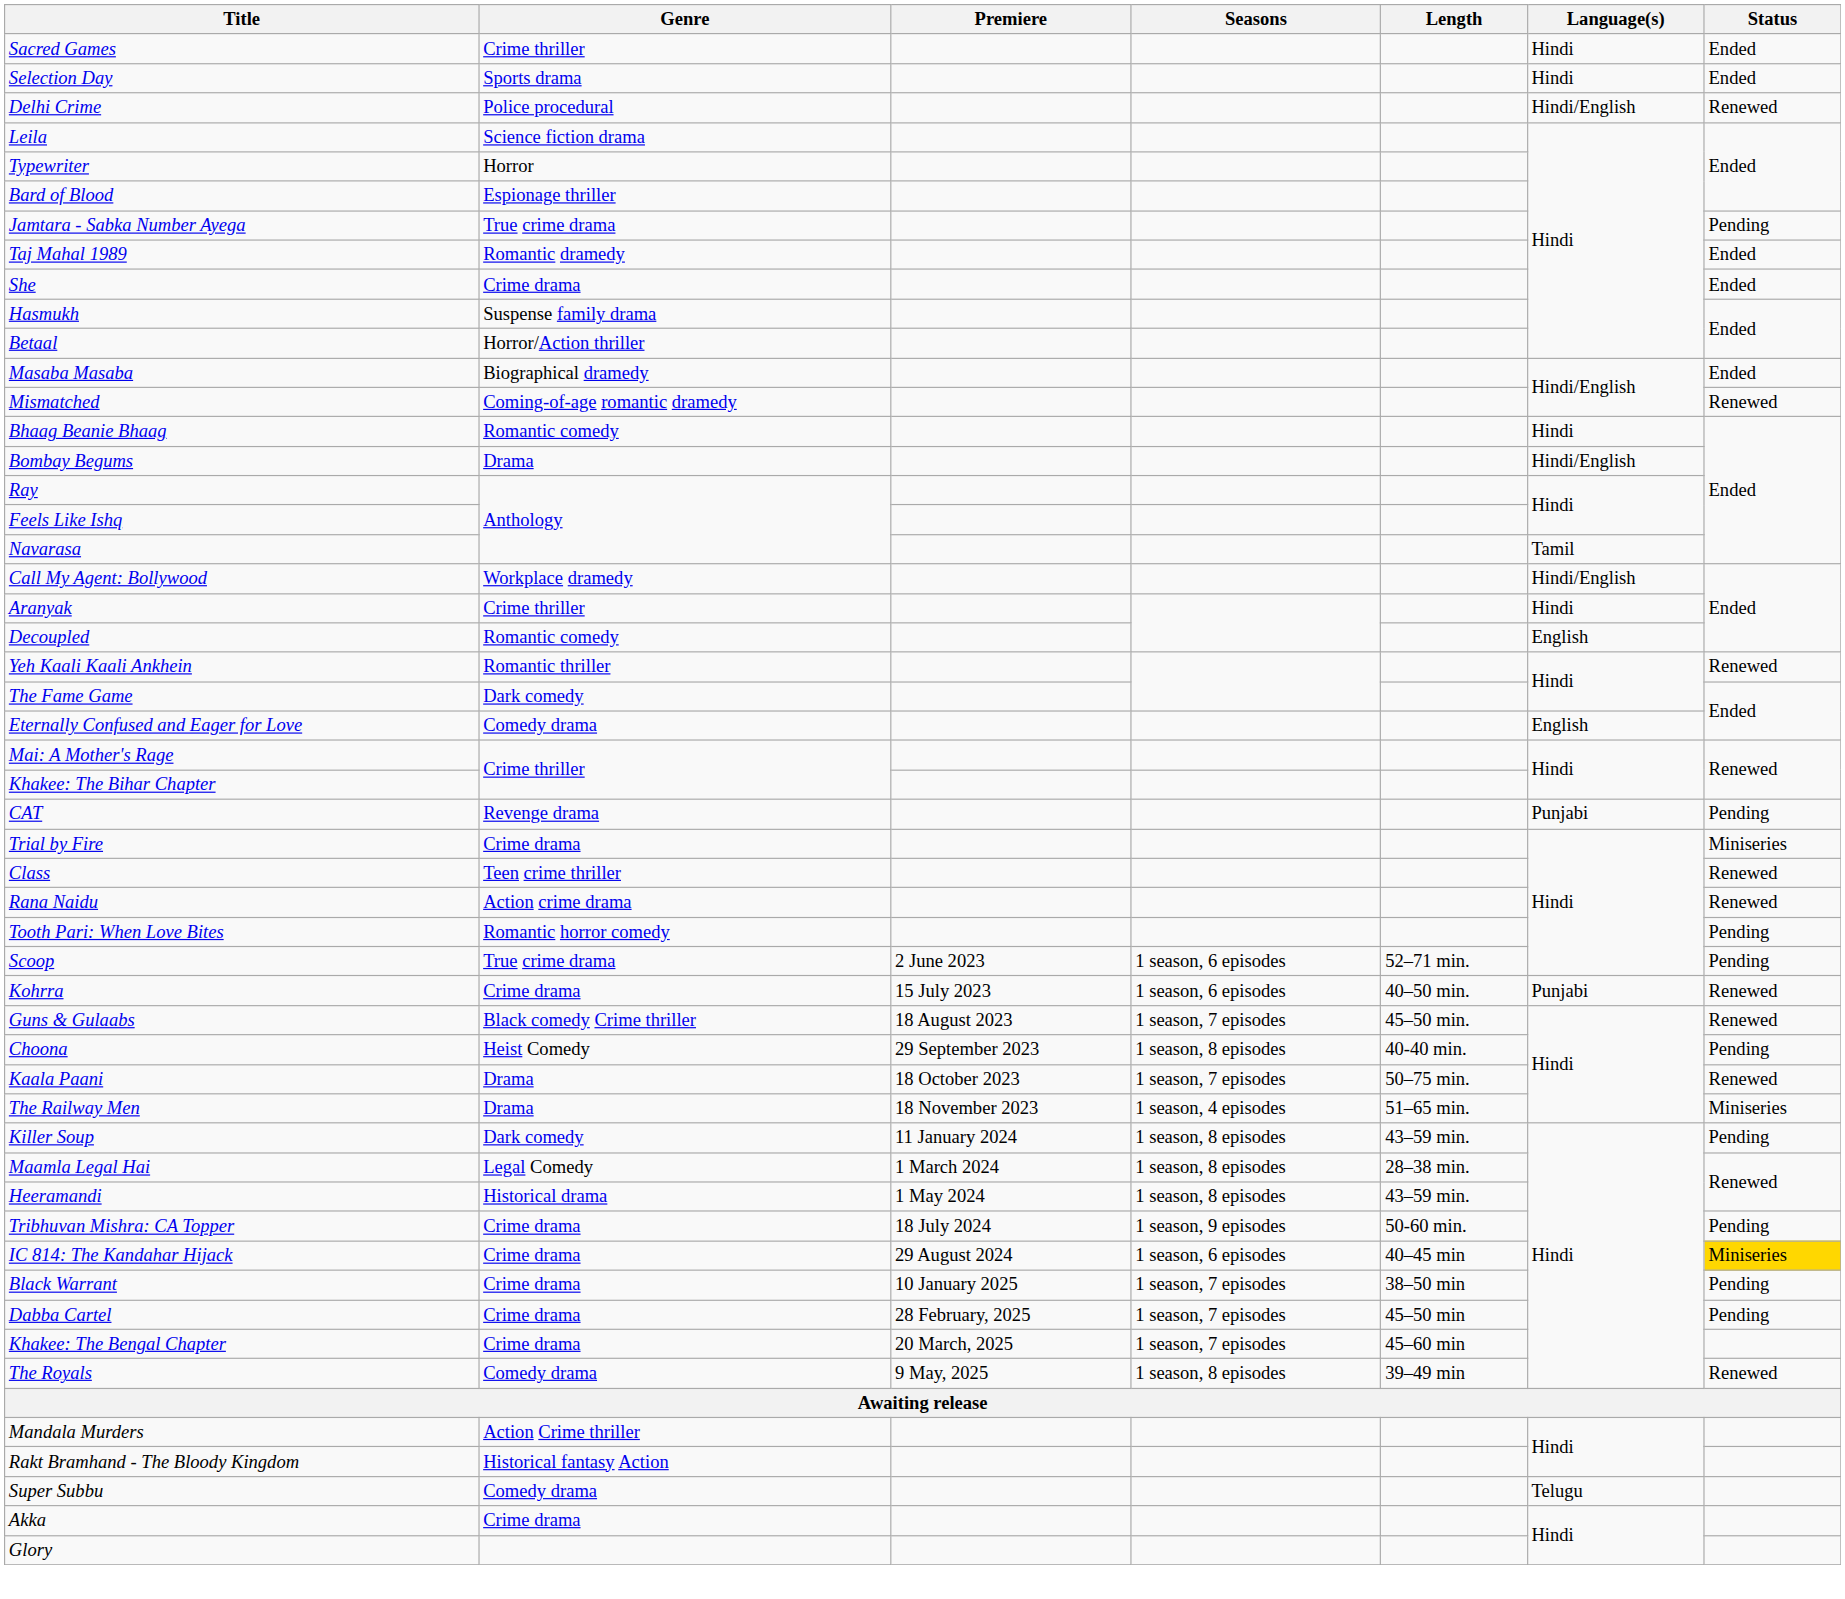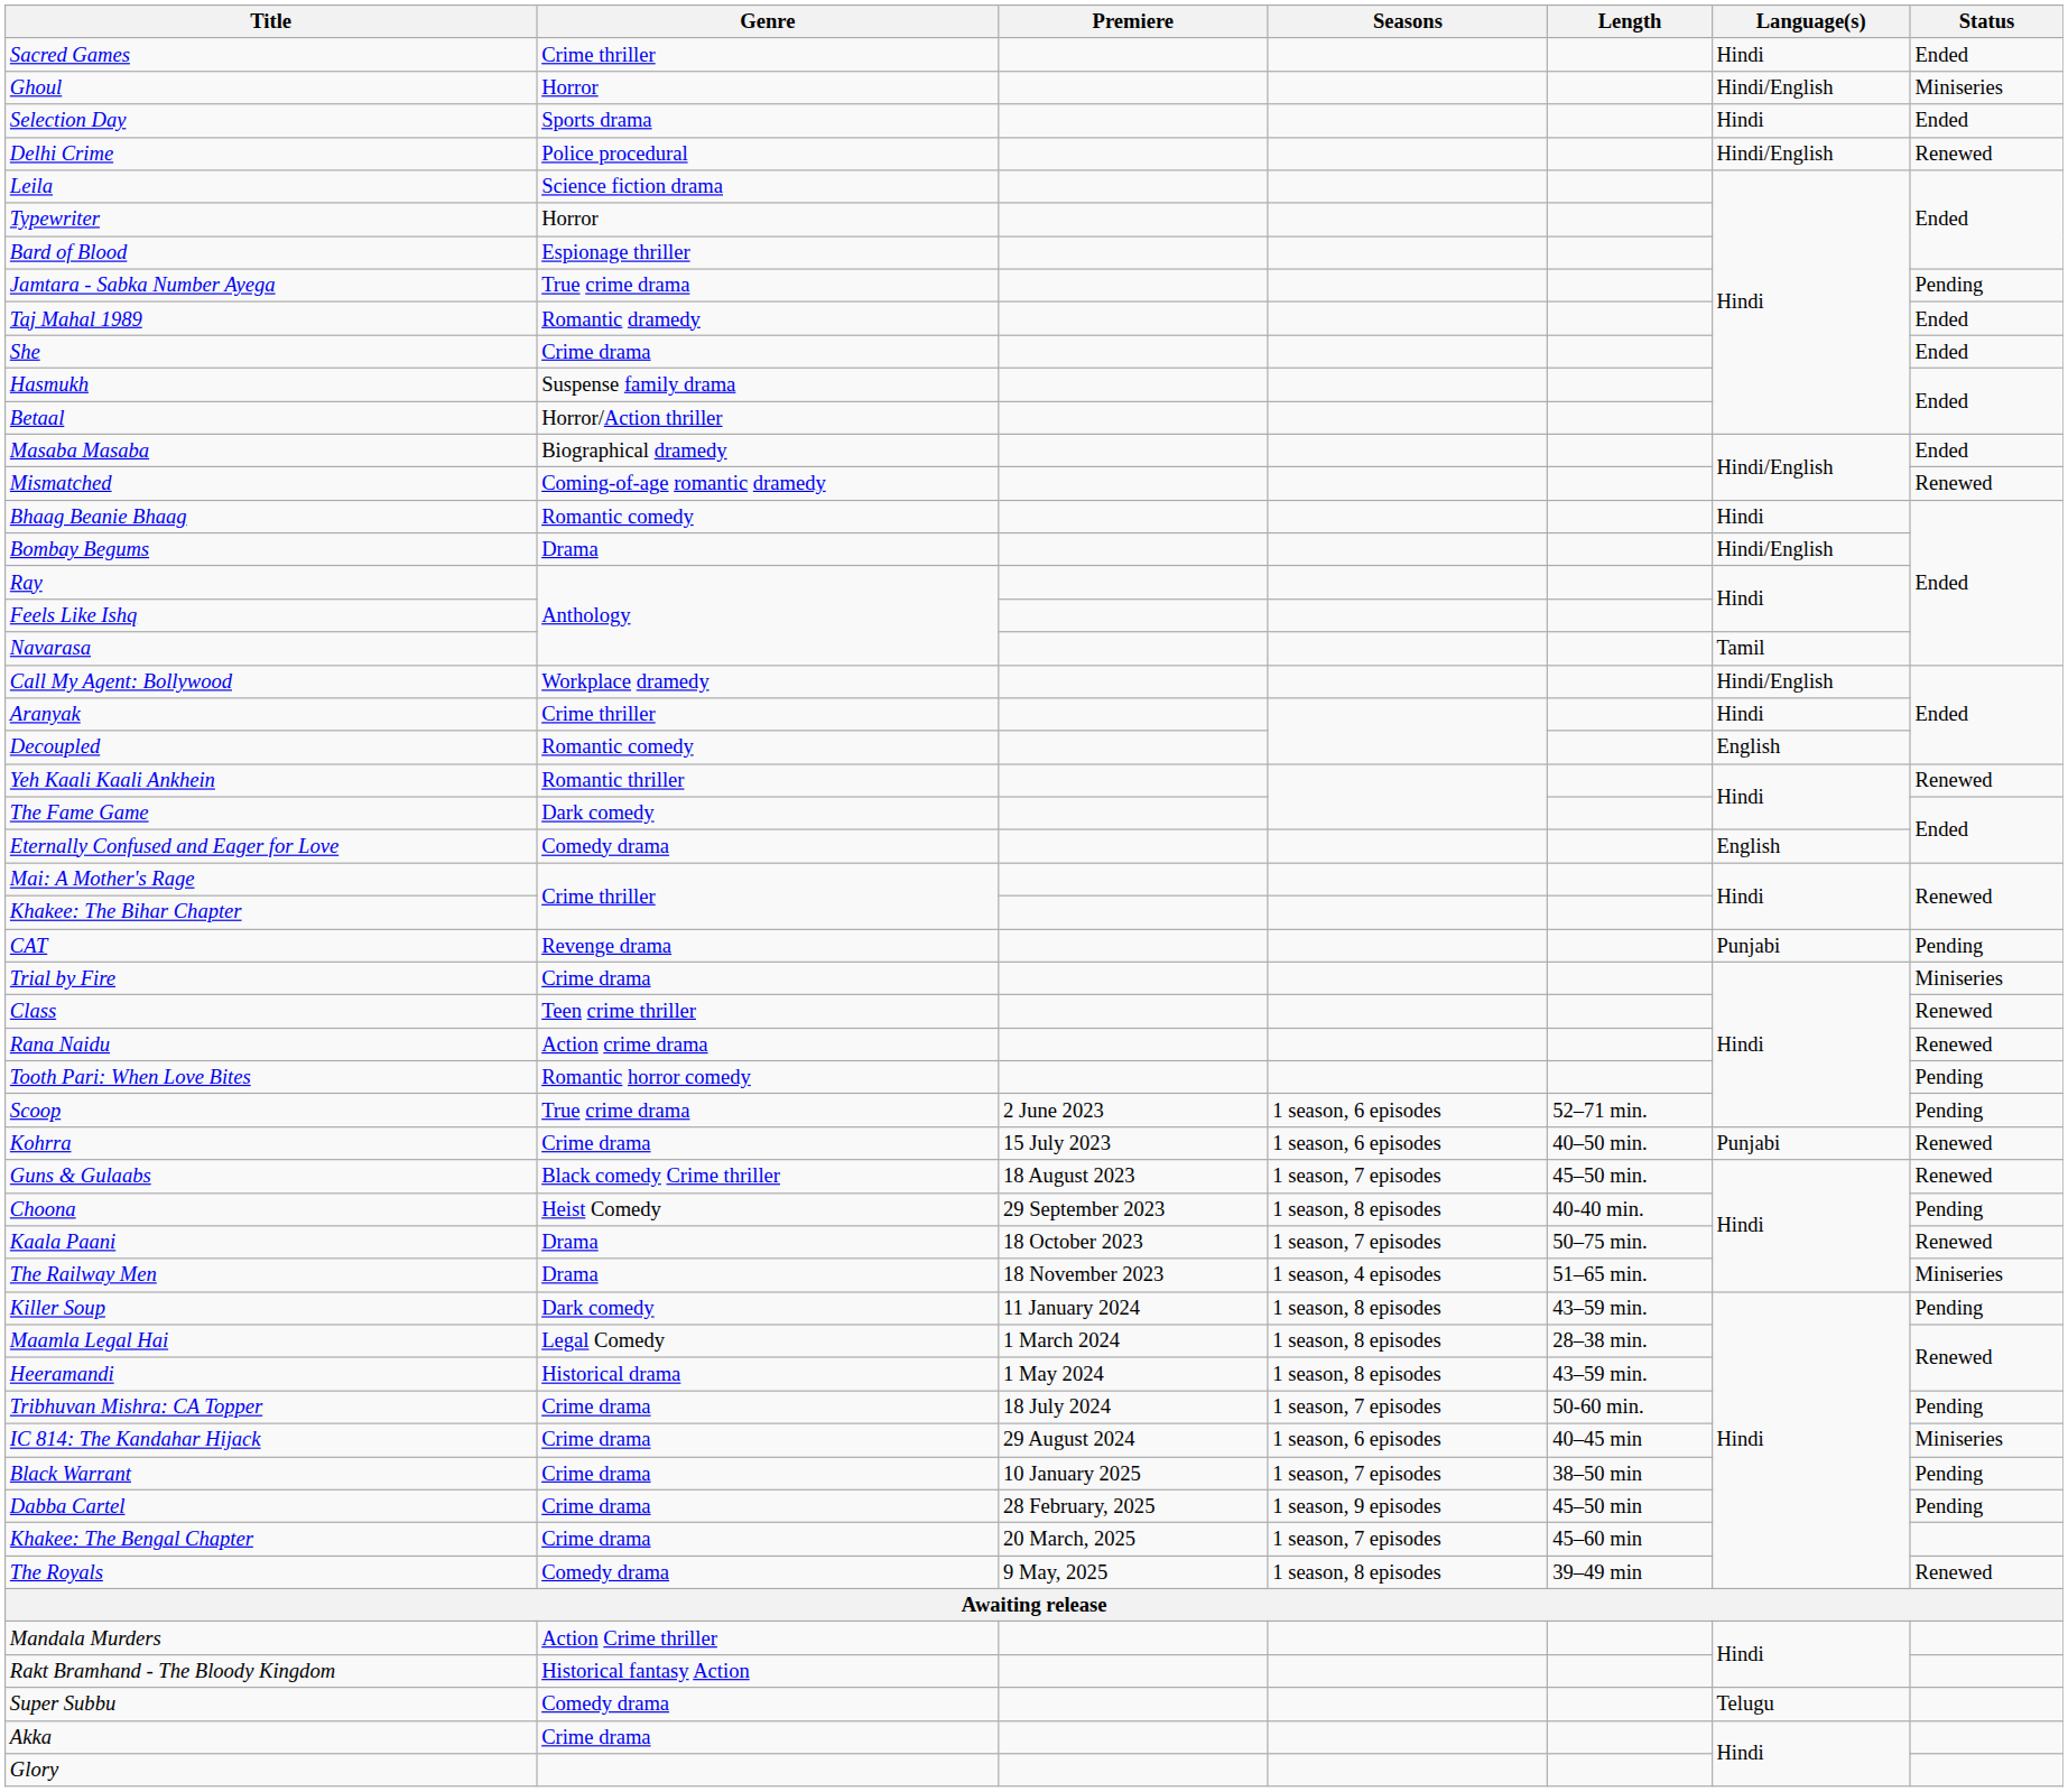 <table class="wikitable sortable" style="width:100%">
 <tr>
 <th>Title</th>
 <th>Genre</th>
 <th>Premiere</th>
 <th>Seasons</th>
 <th>Length</th>
 <th>Language(s)</th>
 <th>Status</th>
 </tr>
 <tr>
 <td><em><a href='#'>Sacred Games</a></em></td>
 <td><a href='#'>Crime thriller</a></td>
 <td></td>
 <td></td>
 <td></td>
 <td>Hindi</td>
 <td>Ended</td>
+</tr>
+<tr>
+<td><em><a href='#'>Ghoul</a></em></td>
+<td><a href='#'>Horror</a></td>
+<td></td>
+<td></td>
+<td></td>
+<td>Hindi/English</td>
+<td>Miniseries</td>
 </tr>
 <tr>
 <td><em><a href='#'>Selection Day</a></em></td>
 <td><a href='#'>Sports drama</a></td>
 <td></td>
 <td></td>
 <td></td>
 <td>Hindi</td>
 <td>Ended</td>
 </tr>
 <tr>
 <td><em><a href='#'>Delhi Crime</a></em></td>
 <td><a href='#'>Police procedural</a></td>
 <td></td>
 <td></td>
 <td></td>
 <td>Hindi/English</td>
 <td>Renewed</td>
 </tr>
 <tr>
 <td><em><a href='#'>Leila</a></em></td>
 <td><a href='#'>Science fiction drama</a></td>
 <td></td>
 <td></td>
 <td></td>
 <td rowspan="8">Hindi</td>
 <td rowspan="3">Ended</td>
 </tr>
 <tr>
 <td><em><a href='#'>Typewriter</a></em></td>
 <td>Horror</td>
 <td></td>
 <td></td>
 <td></td>
 </tr>
 <tr>
 <td><em><a href='#'>Bard of Blood</a></em></td>
 <td><a href='#'>Espionage thriller</a></td>
 <td></td>
 <td></td>
 <td></td>
 </tr>
 <tr>
 <td><em><a href='#'>Jamtara - Sabka Number Ayega</a></em></td>
 <td><a href='#'>True</a> <a href='#'>crime drama</a></td>
 <td></td>
 <td></td>
 <td></td>
 <td>Pending</td>
 </tr>
 <tr>
 <td><em><a href='#'>Taj Mahal 1989</a></em></td>
 <td><a href='#'>Romantic</a> <a href='#'>dramedy</a></td>
 <td></td>
 <td></td>
 <td></td>
 <td>Ended</td>
 </tr>
 <tr>
 <td><em><a href='#'>She</a></em></td>
 <td><a href='#'>Crime drama</a></td>
 <td></td>
 <td></td>
 <td></td>
 <td>Ended</td>
 </tr>
 <tr>
 <td><em><a href='#'>Hasmukh</a></em></td>
 <td>Suspense <a href='#'>family drama</a></td>
 <td></td>
 <td></td>
 <td></td>
 <td rowspan="2">Ended</td>
 </tr>
 <tr>
 <td><em><a href='#'>Betaal</a></em></td>
 <td>Horror/<a href='#'>Action thriller</a></td>
 <td></td>
 <td></td>
 <td></td>
 </tr>
 <tr>
 <td><em><a href='#'>Masaba Masaba</a></em></td>
 <td>Biographical <a href='#'>dramedy</a></td>
 <td></td>
 <td></td>
 <td></td>
 <td rowspan="2">Hindi/English</td>
 <td>Ended</td>
 </tr>
 <tr>
 <td><em><a href='#'>Mismatched</a></em></td>
 <td><a href='#'>Coming-of-age</a> <a href='#'>romantic</a> <a href='#'>dramedy</a></td>
 <td></td>
 <td></td>
 <td></td>
 <td>Renewed</td>
 </tr>
 <tr>
 <td><em><a href='#'>Bhaag Beanie Bhaag</a></em></td>
 <td><a href='#'>Romantic comedy</a></td>
 <td></td>
 <td></td>
 <td></td>
 <td>Hindi</td>
 <td rowspan="5">Ended</td>
 </tr>
 <tr>
 <td><em><a href='#'>Bombay Begums</a></em></td>
 <td><a href='#'>Drama</a></td>
 <td></td>
 <td></td>
 <td></td>
 <td>Hindi/English</td>
 </tr>
 <tr>
 <td><em><a href='#'>Ray</a></em></td>
 <td rowspan="3"><a href='#'>Anthology</a></td>
 <td></td>
 <td></td>
 <td></td>
 <td rowspan="2">Hindi</td>
 </tr>
 <tr>
 <td><em><a href='#'>Feels Like Ishq</a></em></td>
 <td></td>
 <td></td>
 <td></td>
 </tr>
 <tr>
 <td><em><a href='#'>Navarasa</a></em></td>
 <td></td>
 <td></td>
 <td></td>
 <td>Tamil</td>
 </tr>
 <tr>
 <td><em><a href='#'>Call My Agent: Bollywood</a></em></td>
 <td><a href='#'>Workplace</a> <a href='#'>dramedy</a></td>
 <td></td>
 <td></td>
 <td></td>
 <td>Hindi/English</td>
 <td rowspan="3">Ended</td>
 </tr>
 <tr>
 <td><em><a href='#'>Aranyak</a></em></td>
 <td><a href='#'>Crime thriller</a></td>
 <td></td>
 <td rowspan="2"></td>
 <td></td>
 <td>Hindi</td>
 </tr>
 <tr>
 <td><em><a href='#'>Decoupled</a></em></td>
 <td><a href='#'>Romantic comedy</a></td>
 <td></td>
 <td></td>
 <td>English</td>
 </tr>
 <tr>
 <td><em><a href='#'>Yeh Kaali Kaali Ankhein</a></em></td>
 <td><a href='#'>Romantic thriller</a></td>
 <td></td>
 <td rowspan="2"></td>
 <td></td>
 <td rowspan="2">Hindi</td>
 <td>Renewed</td>
 </tr>
 <tr>
 <td><em><a href='#'>The Fame Game</a></em></td>
 <td><a href='#'>Dark comedy</a></td>
 <td></td>
 <td></td>
 <td rowspan="2">Ended</td>
 </tr>
 <tr>
 <td><em><a href='#'>Eternally Confused and Eager for Love</a></em></td>
 <td><a href='#'>Comedy drama</a></td>
 <td></td>
 <td></td>
 <td></td>
 <td>English</td>
 </tr>
 <tr>
 <td><em><a href='#'>Mai: A Mother's Rage</a></em></td>
 <td rowspan="2"><a href='#'>Crime thriller</a></td>
 <td></td>
 <td></td>
 <td></td>
 <td rowspan="2">Hindi</td>
 <td rowspan="2">Renewed</td>
 </tr>
 <tr>
 <td><em><a href='#'>Khakee: The Bihar Chapter</a></em></td>
 <td></td>
 <td></td>
 <td></td>
 </tr>
 <tr>
 <td><em><a href='#'>CAT</a></em></td>
 <td><a href='#'>Revenge drama</a></td>
 <td></td>
 <td></td>
 <td></td>
 <td>Punjabi</td>
 <td>Pending</td>
 </tr>
 <tr>
 <td><em><a href='#'>Trial by Fire</a></em></td>
 <td><a href='#'>Crime drama</a></td>
 <td></td>
 <td></td>
 <td></td>
 <td rowspan="5">Hindi</td>
 <td>Miniseries</td>
 </tr>
 <tr>
 <td><em><a href='#'>Class</a></em></td>
 <td><a href='#'>Teen</a> <a href='#'>crime thriller</a></td>
 <td></td>
 <td></td>
 <td></td>
 <td>Renewed</td>
 </tr>
 <tr>
 <td><em><a href='#'>Rana Naidu</a></em></td>
 <td><a href='#'>Action</a> <a href='#'>crime drama</a></td>
 <td></td>
 <td></td>
 <td></td>
 <td>Renewed</td>
 </tr>
 <tr>
 <td><em><a href='#'>Tooth Pari: When Love Bites</a></em></td>
 <td><a href='#'>Romantic</a> <a href='#'>horror comedy</a></td>
 <td></td>
 <td></td>
 <td></td>
 <td>Pending</td>
 </tr>
 <tr>
 <td><em><a href='#'>Scoop</a></em></td>
 <td><a href='#'>True</a> <a href='#'>crime drama</a></td>
 <td>2 June 2023</td>
 <td>1 season, 6 episodes</td>
 <td>52–71 min.</td>
 <td>Pending</td>
 </tr>
 <tr>
 <td><em><a href='#'>Kohrra</a></em></td>
 <td><a href='#'>Crime drama</a></td>
 <td>15 July 2023</td>
 <td>1 season, 6 episodes</td>
 <td>40–50 min.</td>
 <td>Punjabi</td>
 <td>Renewed</td>
 </tr>
 <tr>
 <td><em><a href='#'>Guns & Gulaabs</a></em></td>
 <td><a href='#'>Black comedy</a> <a href='#'>Crime thriller</a></td>
 <td>18 August 2023</td>
 <td>1 season, 7 episodes</td>
 <td>45–50 min.</td>
 <td rowspan="4">Hindi</td>
 <td>Renewed</td>
 </tr>
 <tr>
 <td><em><a href='#'>Choona</a></em></td>
 <td><a href='#'>Heist</a> Comedy</td>
 <td>29 September 2023</td>
 <td>1 season, 8 episodes</td>
 <td>40-40 min.</td>
 <td>Pending</td>
 </tr>
 <tr>
 <td><em><a href='#'>Kaala Paani</a></em></td>
 <td><a href='#'>Drama</a></td>
 <td>18 October 2023</td>
 <td>1 season, 7 episodes</td>
 <td>50–75 min.</td>
 <td>Renewed</td>
 </tr>
 <tr>
 <td><em><a href='#'>The Railway Men</a></em></td>
 <td><a href='#'>Drama</a></td>
 <td>18 November 2023</td>
 <td>1 season, 4 episodes</td>
 <td>51–65 min.</td>
 <td>Miniseries</td>
 </tr>
 <tr>
 <td><em><a href='#'>Killer Soup</a></em></td>
 <td><a href='#'>Dark comedy</a></td>
 <td>11 January 2024</td>
 <td>1 season, 8 episodes</td>
 <td>43–59 min.</td>
 <td rowspan="9">Hindi</td>
 <td>Pending</td>
 </tr>
 <tr>
 <td><em><a href='#'>Maamla Legal Hai</a></em></td>
 <td><a href='#'>Legal</a> Comedy</td>
 <td>1 March 2024</td>
 <td>1 season, 8 episodes</td>
 <td>28–38 min.</td>
 <td rowspan="2">Renewed</td>
 </tr>
 <tr>
 <td><em><a href='#'>Heeramandi</a></em></td>
 <td><a href='#'>Historical drama</a></td>
 <td>1 May 2024</td>
 <td>1 season, 8 episodes</td>
 <td>43–59 min.</td>
 </tr>
 <tr>
 <td><em><a href='#'>Tribhuvan Mishra: CA Topper</a></em></td>
 <td><a href='#'>Crime drama</a></td>
 <td>18 July 2024</td>
-<td>1 season, 9 episodes</td>
+<td>1 season, 7 episodes</td>
 <td>50-60 min.</td>
 <td>Pending</td>
 </tr>
 <tr>
 <td><em><a href='#'>IC 814: The Kandahar Hijack</a></em></td>
 <td><a href='#'>Crime drama</a></td>
 <td>29 August 2024</td>
 <td>1 season, 6 episodes</td>
 <td>40–45 min</td>
-<td style="background: gold;">Miniseries</td>
+<td>Miniseries</td>
 </tr>
 <tr>
 <td><em><a href='#'>Black Warrant</a></em></td>
 <td><a href='#'>Crime drama</a></td>
 <td>10 January 2025</td>
 <td>1 season, 7 episodes</td>
 <td>38–50 min</td>
 <td>Pending</td>
 </tr>
 <tr>
 <td><em><a href='#'>Dabba Cartel</a></em></td>
 <td><a href='#'>Crime drama</a></td>
 <td>28 February, 2025</td>
-<td>1 season, 7 episodes</td>
+<td>1 season, 9 episodes</td>
 <td>45–50 min</td>
 <td>Pending</td>
 </tr>
 <tr>
 <td><em><a href='#'>Khakee: The Bengal Chapter</a></em></td>
 <td><a href='#'>Crime drama</a></td>
 <td>20 March, 2025</td>
 <td>1 season, 7 episodes</td>
 <td>45–60 min</td>
 <td></td>
 </tr>
 <tr>
 <td><em><a href='#'>The Royals</a></em></td>
 <td><a href='#'>Comedy drama</a></td>
 <td>9 May, 2025</td>
 <td>1 season, 8 episodes</td>
 <td>39–49 min</td>
 <td>Renewed</td>
 </tr>
 <tr>
 <th colspan="7">Awaiting release</th>
 </tr>
 <tr>
 <td><em>Mandala Murders</em></td>
 <td><a href='#'>Action</a> <a href='#'>Crime thriller</a></td>
 <td></td>
 <td></td>
 <td></td>
 <td rowspan=2>Hindi</td>
 <td></td>
 </tr>
 <tr>
 <td><em>Rakt Bramhand - The Bloody Kingdom</em></td>
 <td><a href='#'>Historical fantasy</a> <a href='#'>Action</a></td>
 <td></td>
 <td></td>
 <td></td>
 <td></td>
 </tr>
 <tr>
 <td><em>Super Subbu</em></td>
 <td><a href='#'>Comedy drama</a></td>
 <td></td>
 <td></td>
 <td></td>
 <td>Telugu</td>
 <td></td>
 </tr>
 <tr>
 <td><em>Akka</em></td>
 <td><a href='#'>Crime drama</a></td>
 <td></td>
 <td></td>
 <td></td>
 <td rowspan="2">Hindi</td>
 <td></td>
 </tr>
 <tr>
 <td><em>Glory</em></td>
 <td></td>
 <td></td>
 <td></td>
 <td></td>
 <td></td>
 </tr>
 </table>
